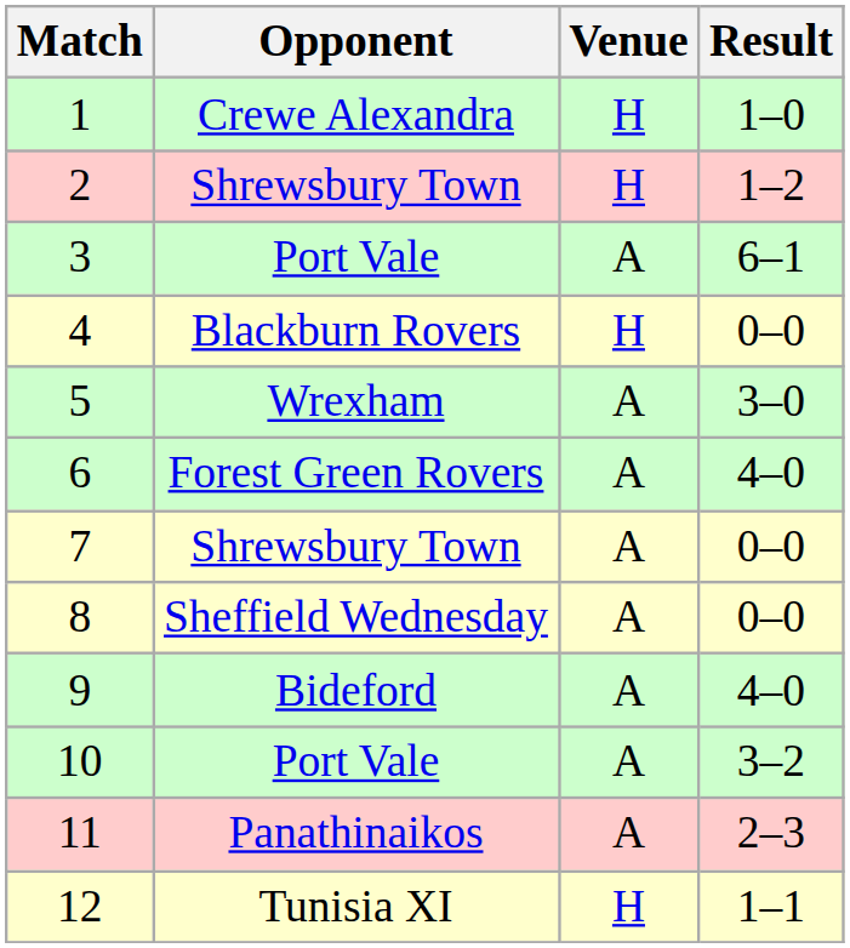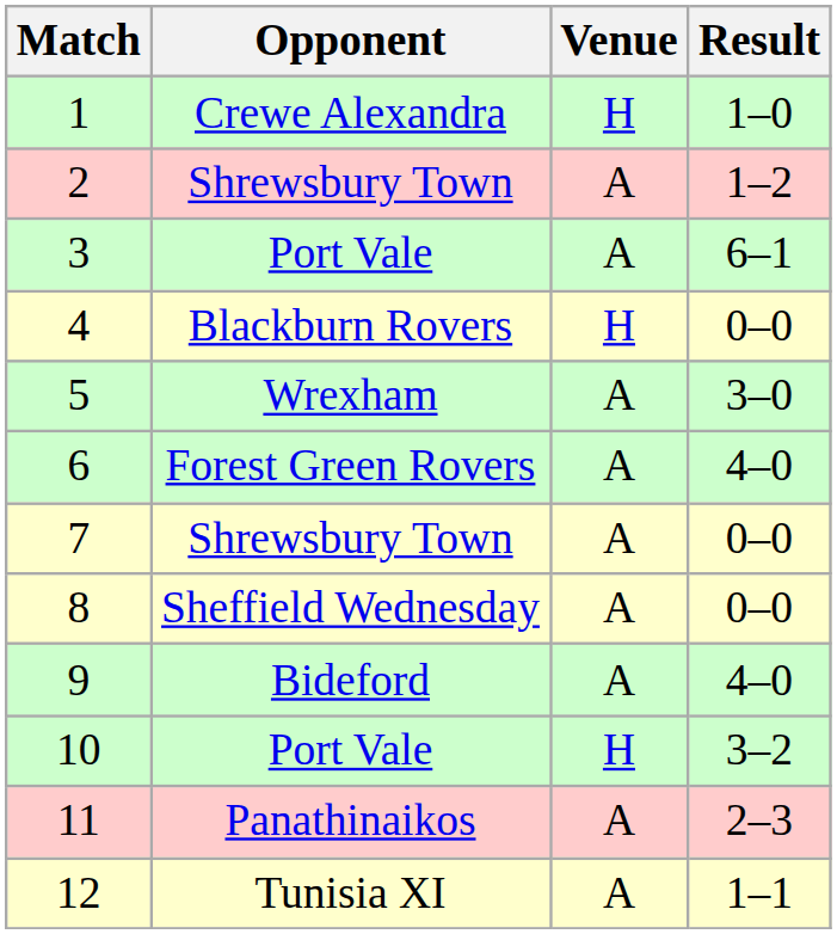 <table class="wikitable" style="font-size:100%; text-align:center">
 <tr>
 <th>Match</th>
 <th>Opponent</th>
 <th>Venue</th>
 <th>Result</th>
 </tr>
 <tr style="background: #CCFFCC;">
 <td align="center">1</td>
 <td><a href='#'>Crewe Alexandra</a></td>
 <td><a href='#'>H</a></td>
 <td>1–0</td>
 </tr>
 <tr style="background: #FFCCCC;">
 <td align="center">2</td>
 <td><a href='#'>Shrewsbury Town</a></td>
-<td><a href='#'>H</a></td>
+<td>A</td>
 <td>1–2</td>
 </tr>
 <tr style="background: #CCFFCC;">
 <td align="center">3</td>
 <td><a href='#'>Port Vale</a></td>
 <td>A</td>
 <td>6–1</td>
 </tr>
 <tr style="background: #FFFFCC;">
 <td align="center">4</td>
 <td><a href='#'>Blackburn Rovers</a></td>
 <td><a href='#'>H</a></td>
 <td>0–0</td>
 </tr>
 <tr style="background: #CCFFCC;">
 <td align="center">5</td>
 <td><a href='#'>Wrexham</a></td>
 <td>A</td>
 <td>3–0</td>
 </tr>
 <tr style="background: #CCFFCC;">
 <td align="center">6</td>
 <td><a href='#'>Forest Green Rovers</a></td>
 <td>A</td>
 <td>4–0</td>
 </tr>
 <tr style="background: #FFFFCC;">
 <td align="center">7</td>
 <td><a href='#'>Shrewsbury Town</a></td>
 <td>A</td>
 <td>0–0</td>
 </tr>
 <tr style="background: #FFFFCC;">
 <td align="center">8</td>
 <td><a href='#'>Sheffield Wednesday</a></td>
 <td>A</td>
 <td>0–0</td>
 </tr>
 <tr style="background: #CCFFCC;">
 <td align="center">9</td>
 <td><a href='#'>Bideford</a></td>
 <td>A</td>
 <td>4–0</td>
 </tr>
 <tr style="background: #CCFFCC;">
 <td align="center">10</td>
 <td><a href='#'>Port Vale</a></td>
-<td>A</td>
+<td><a href='#'>H</a></td>
 <td>3–2</td>
 </tr>
 <tr style="background: #FFCCCC;">
 <td align="center">11</td>
 <td><a href='#'>Panathinaikos</a></td>
 <td>A</td>
 <td>2–3</td>
 </tr>
 <tr style="background: #FFFFCC;">
 <td align="center">12</td>
 <td>Tunisia XI</td>
-<td><a href='#'>H</a></td>
+<td>A</td>
 <td>1–1</td>
 </tr>
 </table>
